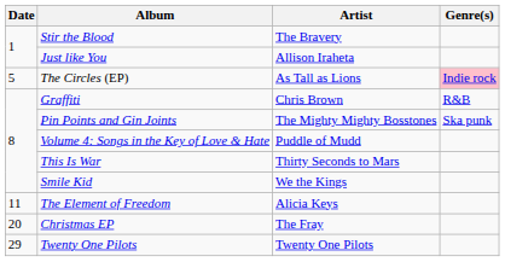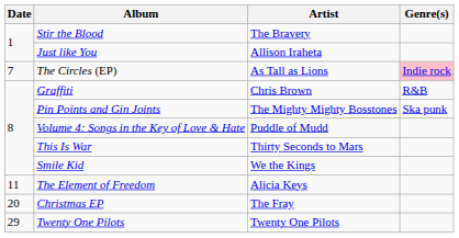 <table class="wikitable">
 <tr>
 <th>Date</th>
 <th>Album</th>
 <th>Artist</th>
 <th>Genre(s)</th>
 </tr>
 <tr>
 <td rowspan="2">1</td>
 <td><em><a href='#'>Stir the Blood</a></em></td>
 <td><a href='#'>The Bravery</a></td>
 <td></td>
 </tr>
 <tr>
 <td><em><a href='#'>Just like You</a></em></td>
 <td><a href='#'>Allison Iraheta</a></td>
 <td></td>
 </tr>
 <tr>
-<td>5</td>
+<td>7</td>
 <td><em>The Circles</em> (EP)</td>
 <td><a href='#'>As Tall as Lions</a></td>
 <td style="background: pink;"><a href='#'>Indie rock</a></td>
 </tr>
 <tr>
 <td rowspan="5">8</td>
 <td><em><a href='#'>Graffiti</a></em></td>
 <td><a href='#'>Chris Brown</a></td>
 <td><a href='#'>R&B</a></td>
 </tr>
 <tr>
 <td><em><a href='#'>Pin Points and Gin Joints</a></em></td>
 <td><a href='#'>The Mighty Mighty Bosstones</a></td>
 <td><a href='#'>Ska punk</a></td>
 </tr>
 <tr>
 <td><em><a href='#'>Volume 4: Songs in the Key of Love & Hate</a></em></td>
 <td><a href='#'>Puddle of Mudd</a></td>
 <td></td>
 </tr>
 <tr>
 <td><em><a href='#'>This Is War</a></em></td>
 <td><a href='#'>Thirty Seconds to Mars</a></td>
 <td></td>
 </tr>
 <tr>
 <td><em><a href='#'>Smile Kid</a></em></td>
 <td><a href='#'>We the Kings</a></td>
 <td></td>
 </tr>
 <tr>
 <td>11</td>
 <td><em><a href='#'>The Element of Freedom</a></em></td>
 <td><a href='#'>Alicia Keys</a></td>
 <td></td>
 </tr>
 <tr>
 <td>20</td>
 <td><em><a href='#'>Christmas EP</a></em></td>
 <td><a href='#'>The Fray</a></td>
 <td></td>
 </tr>
 <tr>
 <td>29</td>
 <td><em><a href='#'>Twenty One Pilots</a></em></td>
 <td><a href='#'>Twenty One Pilots</a></td>
 <td></td>
 </tr>
 </table>
